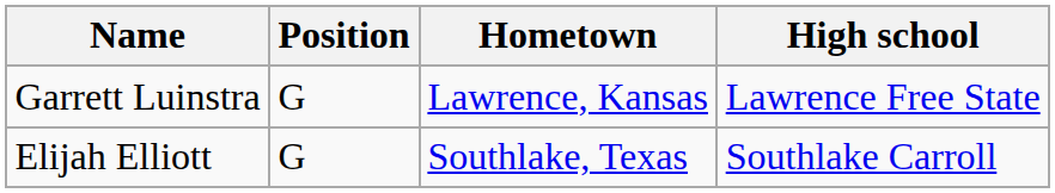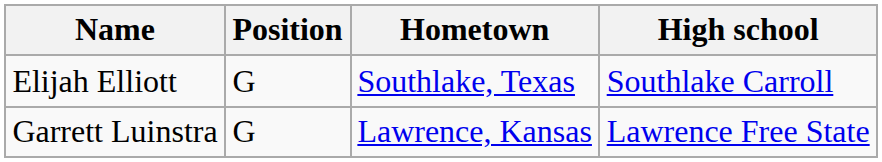 <table class="wikitable">
 <tr>
 <th>Name</th>
 <th>Position</th>
 <th>Hometown</th>
 <th>High school</th>
 </tr>
 <tr>
+<td>Elijah Elliott</td>
+<td>G</td>
+<td><a href='#'>Southlake, Texas</a></td>
+<td><a href='#'>Southlake Carroll</a></td>
+</tr>
+<tr>
 <td>Garrett Luinstra</td>
 <td>G</td>
 <td><a href='#'>Lawrence, Kansas</a></td>
 <td><a href='#'>Lawrence Free State</a></td>
 </tr>
-<tr>
-<td>Elijah Elliott</td>
-<td>G</td>
-<td><a href='#'>Southlake, Texas</a></td>
-<td><a href='#'>Southlake Carroll</a></td>
-</tr>
 </table>
